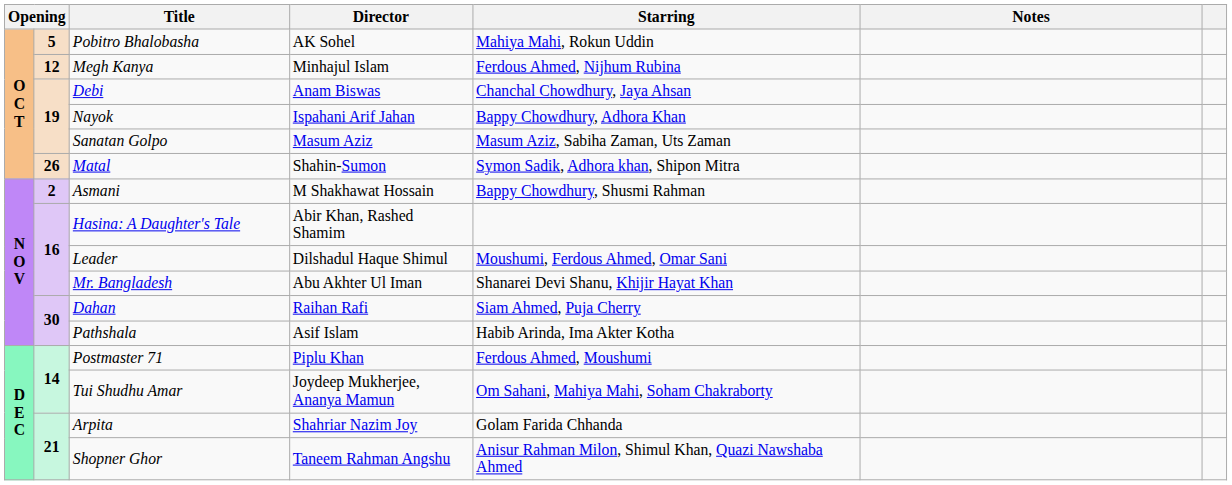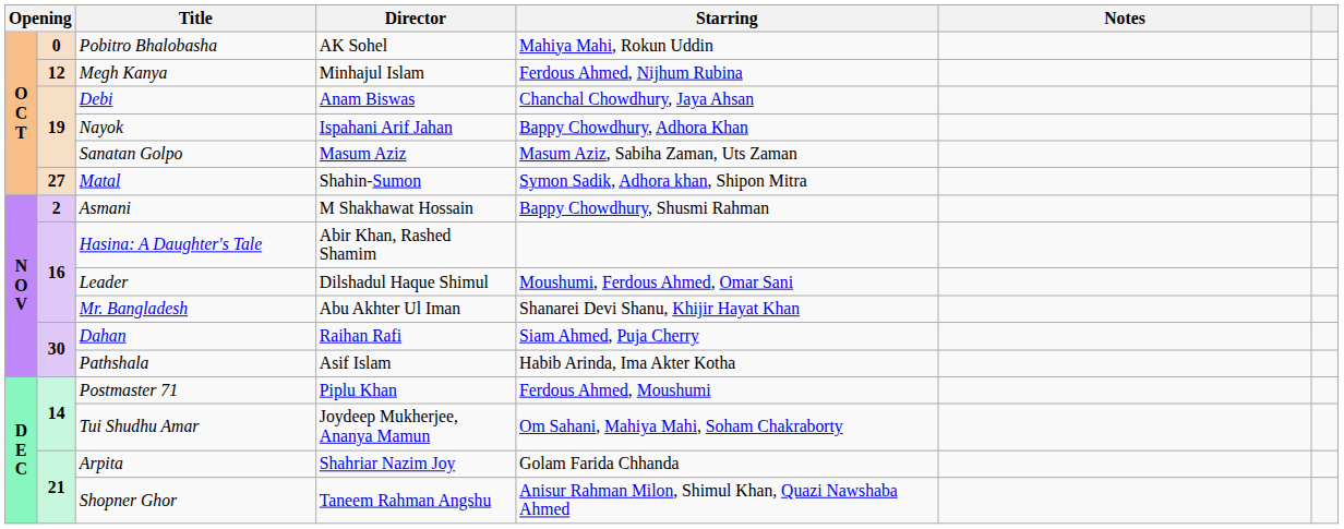 <table class="wikitable sortable">
 <tr>
 <th colspan="2">Opening</th>
 <th style="width:18%;">Title</th>
 <th style="width:15%;">Director</th>
 <th>Starring</th>
 <th style="width:28%;">Notes</th>
 <th style="width:2%;"></th>
 </tr>
 <tr>
 <th rowspan="6" style="text-align:center; background:#f7bf87">O<br>C<br>T</th>
-<td style="text-align:center; background:#f7dfc7"><strong>5</strong></td>
+<td style="text-align:center; background:#f7dfc7"><strong>0</strong></td>
 <td><em>Pobitro Bhalobasha</em></td>
 <td>AK Sohel</td>
 <td><a href='#'>Mahiya Mahi</a>, Rokun Uddin</td>
 <td></td>
 <td></td>
 </tr>
 <tr>
 <td style="text-align:center; background:#f7dfc7"><strong>12</strong></td>
 <td><em>Megh Kanya</em></td>
 <td>Minhajul Islam</td>
 <td><a href='#'>Ferdous Ahmed</a>, <a href='#'>Nijhum Rubina</a></td>
 <td></td>
 <td></td>
 </tr>
 <tr>
 <td rowspan="3" style="text-align:center; background:#f7dfc7"><strong>19</strong></td>
 <td><em><a href='#'>Debi</a></em></td>
 <td><a href='#'>Anam Biswas</a></td>
 <td><a href='#'>Chanchal Chowdhury</a>, <a href='#'>Jaya Ahsan</a></td>
 <td></td>
 <td></td>
 </tr>
 <tr>
 <td><em>Nayok</em></td>
 <td><a href='#'>Ispahani Arif Jahan</a></td>
 <td><a href='#'>Bappy Chowdhury</a>, <a href='#'>Adhora Khan</a></td>
 <td></td>
 <td></td>
 </tr>
 <tr>
 <td><em>Sanatan Golpo</em></td>
 <td><a href='#'>Masum Aziz</a></td>
 <td><a href='#'>Masum Aziz</a>, Sabiha Zaman, Uts Zaman</td>
 <td></td>
 <td></td>
 </tr>
 <tr>
-<td style="text-align:center; background:#f7dfc7"><strong>26</strong></td>
+<td style="text-align:center; background:#f7dfc7"><strong>27</strong></td>
 <td><em><a href='#'>Matal</a></em></td>
 <td>Shahin-<a href='#'>Sumon</a></td>
 <td><a href='#'>Symon Sadik</a>, <a href='#'>Adhora khan</a>, Shipon Mitra</td>
 <td></td>
 <td></td>
 </tr>
 <tr>
 <th rowspan="6" style="text-align:center; background:#bf87f7">N<br>O<br>V</th>
 <td style="text-align:center; background:#dfc7f7"><strong>2</strong></td>
 <td><em>Asmani</em></td>
 <td>M Shakhawat Hossain</td>
 <td><a href='#'>Bappy Chowdhury</a>, Shusmi Rahman</td>
 <td></td>
 <td></td>
 </tr>
 <tr>
 <td rowspan="3" style="text-align:center; background:#dfc7f7"><strong>16</strong></td>
 <td><em><a href='#'>Hasina: A Daughter's Tale</a></em></td>
 <td>Abir Khan, Rashed Shamim</td>
 <td></td>
 <td></td>
 <td></td>
 </tr>
 <tr>
 <td><em>Leader</em></td>
 <td>Dilshadul Haque Shimul</td>
 <td><a href='#'>Moushumi</a>, <a href='#'>Ferdous Ahmed</a>, <a href='#'>Omar Sani</a></td>
 <td></td>
 <td></td>
 </tr>
 <tr>
 <td><em><a href='#'>Mr. Bangladesh</a></em></td>
 <td>Abu Akhter Ul Iman</td>
 <td>Shanarei Devi Shanu, <a href='#'>Khijir Hayat Khan</a></td>
 <td></td>
 <td></td>
 </tr>
 <tr>
 <td rowspan="2" style="text-align:center; background:#dfc7f7"><strong>30</strong></td>
 <td><em><a href='#'>Dahan</a></em></td>
 <td><a href='#'>Raihan Rafi</a></td>
 <td><a href='#'>Siam Ahmed</a>, <a href='#'>Puja Cherry</a></td>
 <td></td>
 <td></td>
 </tr>
 <tr>
 <td><em>Pathshala</em></td>
 <td>Asif Islam</td>
 <td>Habib Arinda, Ima Akter Kotha</td>
 <td></td>
 <td></td>
 </tr>
 <tr>
 <th rowspan="4" style="text-align:center; background:#87f7bf">D<br>E<br>C</th>
 <td rowspan="2" style="text-align:center; background:#c7f7df"><strong>14</strong></td>
 <td><em>Postmaster 71</em></td>
 <td><a href='#'>Piplu Khan</a></td>
 <td><a href='#'>Ferdous Ahmed</a>, <a href='#'>Moushumi</a></td>
 <td></td>
 <td></td>
 </tr>
 <tr>
 <td><em>Tui Shudhu Amar</em></td>
 <td>Joydeep Mukherjee, <a href='#'>Ananya Mamun</a></td>
 <td><a href='#'>Om Sahani</a>, <a href='#'>Mahiya Mahi</a>, <a href='#'>Soham Chakraborty</a></td>
 <td></td>
 <td></td>
 </tr>
 <tr>
 <td rowspan="2" style="text-align:center; background:#c7f7df"><strong>21</strong></td>
 <td><em>Arpita</em></td>
 <td><a href='#'>Shahriar Nazim Joy</a></td>
 <td>Golam Farida Chhanda</td>
 <td></td>
 <td></td>
 </tr>
 <tr>
 <td><em>Shopner Ghor</em></td>
 <td><a href='#'>Taneem Rahman Angshu</a></td>
 <td><a href='#'>Anisur Rahman Milon</a>, Shimul Khan, <a href='#'>Quazi Nawshaba Ahmed</a></td>
 <td></td>
 <td></td>
 </tr>
 </table>
